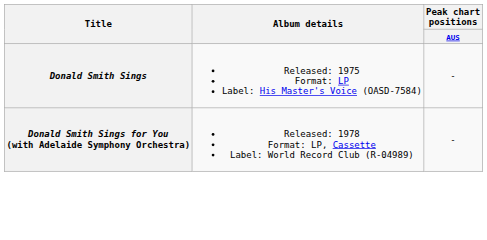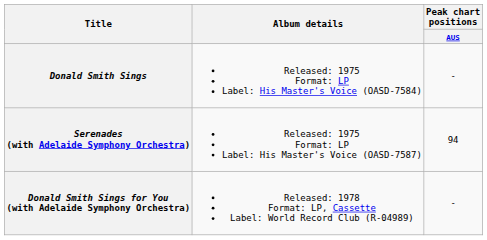 <table class="wikitable plainrowheaders" style="text-align:center;" border="1">
 <tr>
 <th scope="col" rowspan="2">Title</th>
 <th scope="col" rowspan="2">Album details</th>
 <th scope="col" colspan="1">Peak chart<br>positions</th>
 </tr>
 <tr>
 <th scope="col" style="text-align:center;"><small><a href='#'>AUS</a></small><br></th>
 </tr>
 <tr>
 <th scope="row"><em>Donald Smith Sings</em></th>
 <td><br><ul><li>Released: 1975</li><li>Format: <a href='#'>LP</a></li><li>Label: <a href='#'>His Master's Voice</a> (OASD-7584)</li></ul></td>
 <td align="center">-</td>
 </tr>
 <tr>
+<th scope="row"><em>Serenades</em> <br> (with <a href='#'>Adelaide Symphony Orchestra</a>)</th>
+<td><br><ul><li>Released: 1975</li><li>Format: LP</li><li>Label: His Master's Voice (OASD-7587)</li></ul></td>
+<td align="center">94</td>
+</tr>
+<tr>
 <th scope="row"><em>Donald Smith Sings for You</em> <br> (with Adelaide Symphony Orchestra)</th>
 <td><br><ul><li>Released: 1978</li><li>Format: LP, <a href='#'>Cassette</a></li><li>Label: World Record Club (R-04989)</li></ul></td>
 <td align="center">-</td>
 </tr>
 </table>
